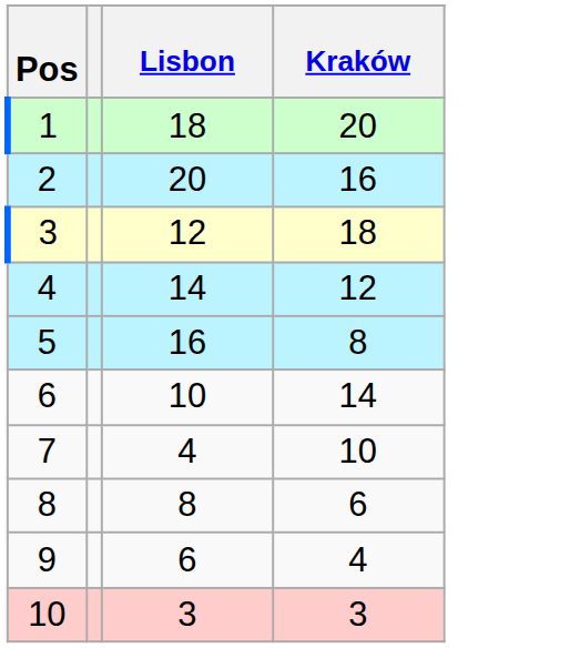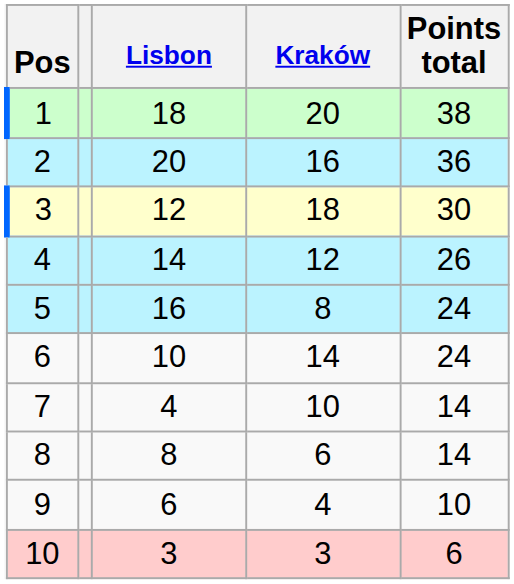 <table class="wikitable" style="text-align:center;">
 <tr>
 <th style="width:1.8em;"><br>Pos</th>
 <th></th>
 <th style="width:5.2em;;font-size:85%;vertical-align:top;padding-left:4px;;padding-right:4px;;"><br><a href='#'>Lisbon</a></th>
 <th style="width:5.2em;;font-size:85%;vertical-align:top;padding-left:4px;;padding-right:4px;;"><br><a href='#'>Kraków</a></th>
+<th>Points<br>total</th>
 </tr>
 <tr bgcolor=ccffcc>
 <td style="border-left:3px solid #06f;">1</td>
 <td align=left></td>
 <td>18</td>
 <td>20</td>
+<td>38</td>
 </tr>
 <tr bgcolor=#BBF3FF>
 <td>2</td>
 <td align=left></td>
 <td>20</td>
 <td>16</td>
+<td>36</td>
 </tr>
 <tr bgcolor=#ffc>
 <td style="border-left:3px solid #06f;">3</td>
 <td align=left></td>
 <td>12</td>
 <td>18</td>
+<td>30</td>
 </tr>
 <tr bgcolor=#BBF3FF>
 <td>4</td>
 <td align=left></td>
 <td>14</td>
 <td>12</td>
+<td>26</td>
 </tr>
 <tr bgcolor=#BBF3FF>
 <td>5</td>
 <td align=left></td>
 <td>16</td>
 <td>8</td>
+<td>24</td>
 </tr>
 <tr>
 <td>6</td>
 <td align=left></td>
 <td>10</td>
 <td>14</td>
+<td>24</td>
 </tr>
 <tr>
 <td>7</td>
 <td align=left></td>
 <td>4</td>
 <td>10</td>
+<td>14</td>
 </tr>
 <tr>
 <td>8</td>
 <td align=left></td>
 <td>8</td>
 <td>6</td>
+<td>14</td>
 </tr>
 <tr>
 <td>9</td>
 <td align=left></td>
 <td>6</td>
 <td>4</td>
+<td>10</td>
 </tr>
 <tr bgcolor=ffcccc>
 <td>10</td>
 <td align=left></td>
 <td>3</td>
 <td>3</td>
+<td>6</td>
 </tr>
 </table>
